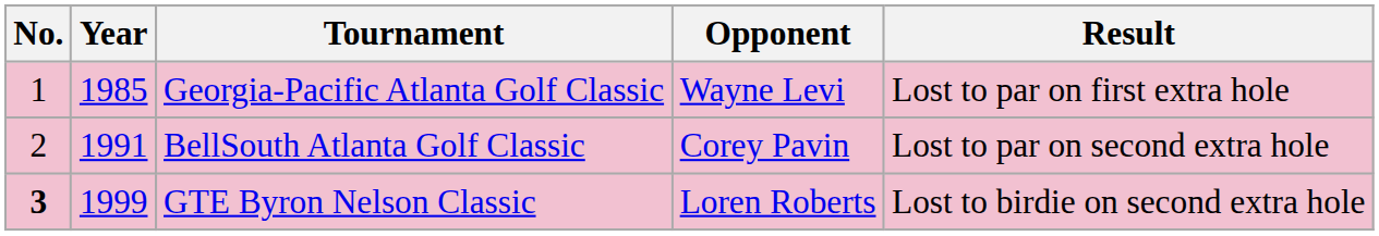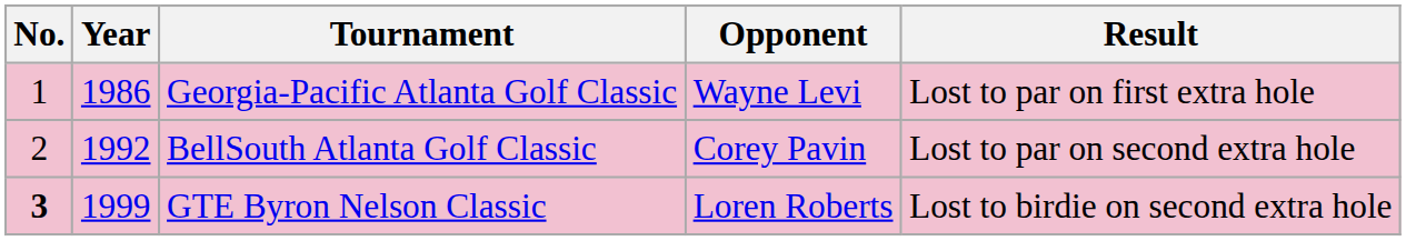 <table class="wikitable" style="font-size:95%;">
 <tr>
 <th>No.</th>
 <th>Year</th>
 <th>Tournament</th>
 <th>Opponent</th>
 <th>Result</th>
 </tr>
 <tr style="background:#F2C1D1;">
 <td align=center>1</td>
-<td><a href='#'>1985</a></td>
+<td><a href='#'>1986</a></td>
 <td><a href='#'>Georgia-Pacific Atlanta Golf Classic</a></td>
 <td> <a href='#'>Wayne Levi</a></td>
 <td>Lost to par on first extra hole</td>
 </tr>
 <tr style="background:#F2C1D1;">
 <td align=center>2</td>
-<td><a href='#'>1991</a></td>
+<td><a href='#'>1992</a></td>
 <td><a href='#'>BellSouth Atlanta Golf Classic</a></td>
 <td> <a href='#'>Corey Pavin</a></td>
 <td>Lost to par on second extra hole</td>
 </tr>
 <tr style="background:#F2C1D1;">
 <td align=center><strong>3</strong></td>
 <td><a href='#'>1999</a></td>
 <td><a href='#'>GTE Byron Nelson Classic</a></td>
 <td> <a href='#'>Loren Roberts</a></td>
 <td>Lost to birdie on second extra hole</td>
 </tr>
 </table>
